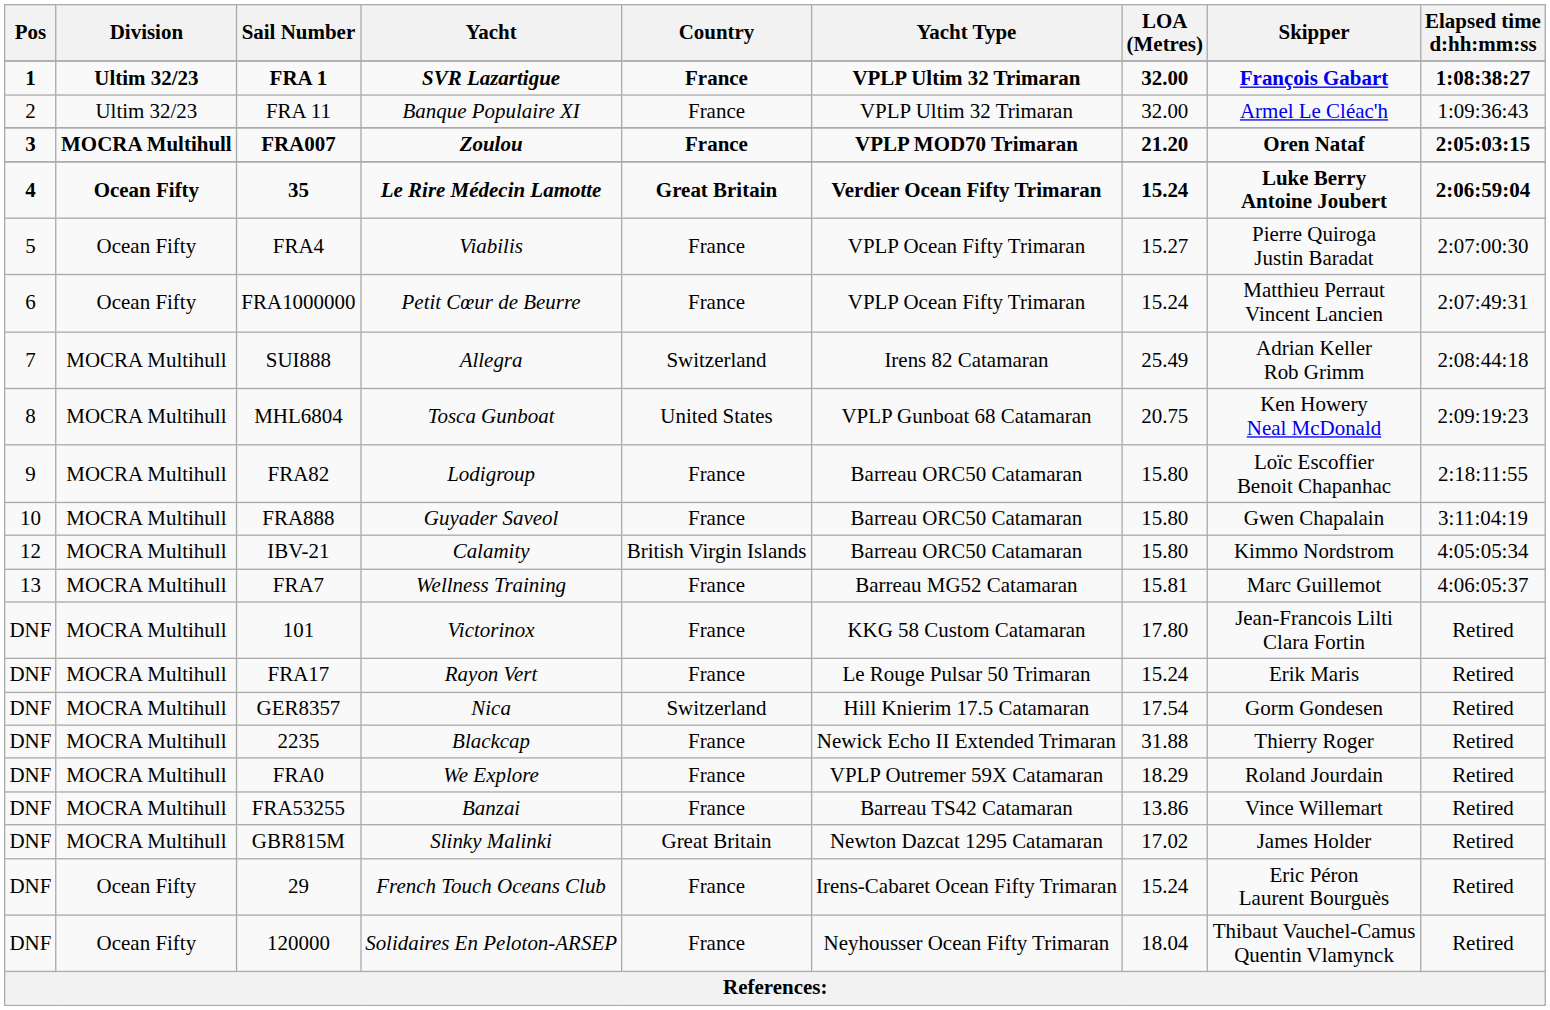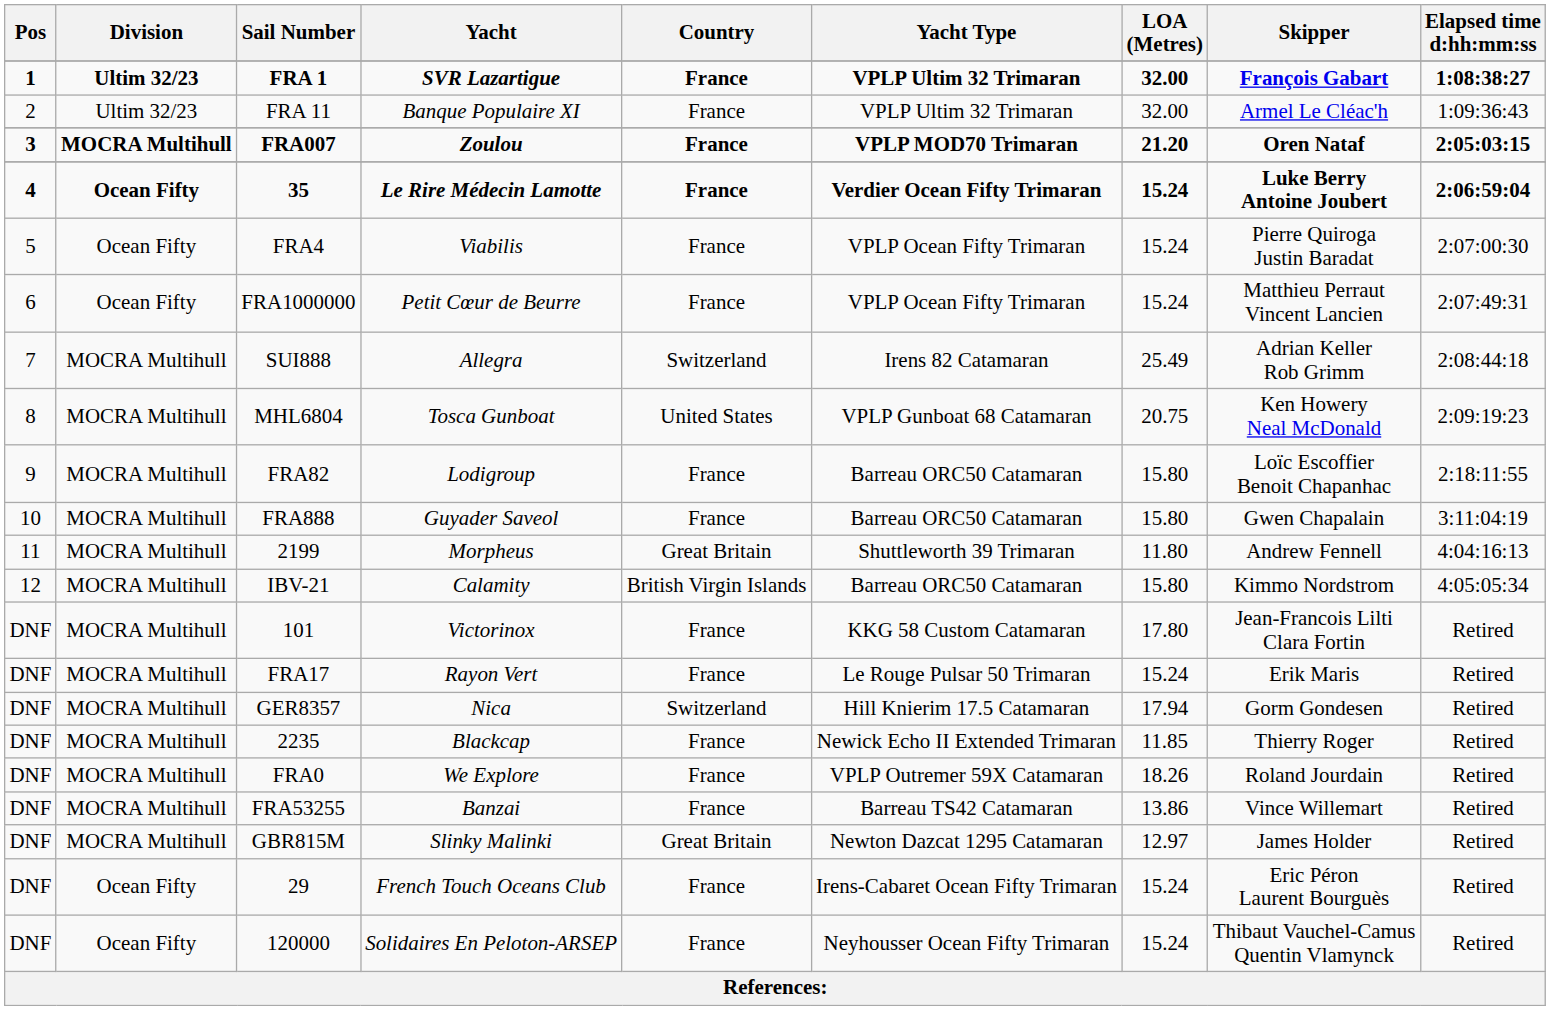 <table class="wikitable sortable" style="text-align: center;" "font-size: 100%;">
 <tr>
 <th>Pos</th>
 <th>Division</th>
 <th>Sail Number</th>
 <th>Yacht</th>
 <th>Country</th>
 <th>Yacht Type</th>
 <th>LOA<br>(Metres)</th>
 <th>Skipper</th>
 <th>Elapsed time<br>d:hh:mm:ss</th>
 </tr>
 <tr style="font-weight:bold">
 </tr>
 <tr>
 </tr>
 <tr style="font-weight:bold">
 <td>1</td>
 <td>Ultim 32/23</td>
 <td>FRA 1</td>
 <td><em>SVR Lazartigue</em></td>
 <td> France</td>
 <td>VPLP Ultim 32 Trimaran</td>
 <td>32.00</td>
 <td><a href='#'>François Gabart</a></td>
 <td>1:08:38:27</td>
 </tr>
 <tr>
 <td>2</td>
 <td>Ultim 32/23</td>
 <td>FRA 11</td>
 <td><em>Banque Populaire XI</em></td>
 <td> France</td>
 <td>VPLP Ultim 32 Trimaran</td>
 <td>32.00</td>
 <td><a href='#'>Armel Le Cléac'h</a></td>
 <td>1:09:36:43</td>
 </tr>
 <tr>
 </tr>
 <tr style="font-weight:bold">
 <td>3</td>
 <td>MOCRA Multihull</td>
 <td>FRA007</td>
 <td><em>Zoulou</em></td>
 <td> France</td>
 <td>VPLP MOD70 Trimaran</td>
 <td>21.20</td>
 <td>Oren Nataf</td>
 <td>2:05:03:15</td>
 </tr>
 <tr>
 </tr>
 <tr style="font-weight:bold">
 <td>4</td>
 <td>Ocean Fifty</td>
 <td>35</td>
 <td><em>Le Rire Médecin Lamotte</em></td>
-<td> Great Britain</td>
+<td> France</td>
 <td>Verdier Ocean Fifty Trimaran</td>
 <td>15.24</td>
 <td>Luke Berry<br>Antoine Joubert</td>
 <td>2:06:59:04</td>
 </tr>
 <tr>
 <td>5</td>
 <td>Ocean Fifty</td>
 <td>FRA4</td>
 <td><em>Viabilis</em></td>
 <td> France</td>
 <td>VPLP Ocean Fifty Trimaran</td>
-<td>15.27</td>
+<td>15.24</td>
 <td>Pierre Quiroga<br>Justin Baradat</td>
 <td>2:07:00:30</td>
 </tr>
 <tr>
 <td>6</td>
 <td>Ocean Fifty</td>
 <td>FRA1000000</td>
 <td><em>Petit Cœur de Beurre</em></td>
 <td> France</td>
 <td>VPLP Ocean Fifty Trimaran</td>
 <td>15.24</td>
 <td>Matthieu Perraut<br>Vincent Lancien</td>
 <td>2:07:49:31</td>
 </tr>
 <tr>
 <td>7</td>
 <td>MOCRA Multihull</td>
 <td>SUI888</td>
 <td><em>Allegra</em></td>
 <td> Switzerland</td>
 <td>Irens 82 Catamaran</td>
 <td>25.49</td>
 <td>Adrian Keller<br>Rob Grimm</td>
 <td>2:08:44:18</td>
 </tr>
 <tr>
 <td>8</td>
 <td>MOCRA Multihull</td>
 <td>MHL6804</td>
 <td><em>Tosca Gunboat</em></td>
 <td> United States</td>
 <td>VPLP Gunboat 68 Catamaran</td>
 <td>20.75</td>
 <td>Ken Howery<br><a href='#'>Neal McDonald</a></td>
 <td>2:09:19:23</td>
 </tr>
 <tr>
 <td>9</td>
 <td>MOCRA Multihull</td>
 <td>FRA82</td>
 <td><em>Lodigroup</em></td>
 <td> France</td>
 <td>Barreau ORC50 Catamaran</td>
 <td>15.80</td>
 <td>Loïc Escoffier<br>Benoit Chapanhac</td>
 <td>2:18:11:55</td>
 </tr>
 <tr>
 <td>10</td>
 <td>MOCRA Multihull</td>
 <td>FRA888</td>
 <td><em>Guyader Saveol</em></td>
 <td> France</td>
 <td>Barreau ORC50 Catamaran</td>
 <td>15.80</td>
 <td>Gwen Chapalain</td>
 <td>3:11:04:19</td>
 </tr>
 <tr>
+<td>11</td>
+<td>MOCRA Multihull</td>
+<td>2199</td>
+<td><em>Morpheus</em></td>
+<td> Great Britain</td>
+<td>Shuttleworth 39 Trimaran</td>
+<td>11.80</td>
+<td>Andrew Fennell</td>
+<td>4:04:16:13</td>
+</tr>
+<tr>
 <td>12</td>
 <td>MOCRA Multihull</td>
 <td>IBV-21</td>
 <td><em>Calamity</em></td>
 <td> British Virgin Islands</td>
 <td>Barreau ORC50 Catamaran</td>
 <td>15.80</td>
 <td>Kimmo Nordstrom</td>
 <td>4:05:05:34</td>
-</tr>
-<tr>
-<td>13</td>
-<td>MOCRA Multihull</td>
-<td>FRA7</td>
-<td><em>Wellness Training</em></td>
-<td> France</td>
-<td>Barreau MG52 Catamaran</td>
-<td>15.81</td>
-<td>Marc Guillemot</td>
-<td>4:06:05:37</td>
 </tr>
 <tr>
 <td>DNF</td>
 <td>MOCRA Multihull</td>
 <td>101</td>
 <td><em>Victorinox</em></td>
 <td> France</td>
 <td>KKG 58 Custom Catamaran</td>
 <td>17.80</td>
 <td>Jean-Francois Lilti<br>Clara Fortin</td>
 <td>Retired</td>
 </tr>
 <tr>
 <td>DNF</td>
 <td>MOCRA Multihull</td>
 <td>FRA17</td>
 <td><em>Rayon Vert</em></td>
 <td> France</td>
 <td>Le Rouge Pulsar 50 Trimaran</td>
 <td>15.24</td>
 <td>Erik Maris</td>
 <td>Retired</td>
 </tr>
 <tr>
 <td>DNF</td>
 <td>MOCRA Multihull</td>
 <td>GER8357</td>
 <td><em>Nica</em></td>
 <td> Switzerland</td>
 <td>Hill Knierim 17.5 Catamaran</td>
-<td>17.54</td>
+<td>17.94</td>
 <td>Gorm Gondesen</td>
 <td>Retired</td>
 </tr>
 <tr>
 <td>DNF</td>
 <td>MOCRA Multihull</td>
 <td>2235</td>
 <td><em>Blackcap</em></td>
 <td> France</td>
 <td>Newick Echo II Extended Trimaran</td>
-<td>31.88</td>
+<td>11.85</td>
 <td>Thierry Roger</td>
 <td>Retired</td>
 </tr>
 <tr>
 <td>DNF</td>
 <td>MOCRA Multihull</td>
 <td>FRA0</td>
 <td><em>We Explore</em></td>
 <td> France</td>
 <td>VPLP Outremer 59X Catamaran</td>
-<td>18.29</td>
+<td>18.26</td>
 <td>Roland Jourdain</td>
 <td>Retired</td>
 </tr>
 <tr>
 <td>DNF</td>
 <td>MOCRA Multihull</td>
 <td>FRA53255</td>
 <td><em>Banzai</em></td>
 <td> France</td>
 <td>Barreau TS42 Catamaran</td>
 <td>13.86</td>
 <td>Vince Willemart</td>
 <td>Retired</td>
 </tr>
 <tr>
 <td>DNF</td>
 <td>MOCRA Multihull</td>
 <td>GBR815M</td>
 <td><em>Slinky Malinki</em></td>
 <td> Great Britain</td>
 <td>Newton Dazcat 1295 Catamaran</td>
-<td>17.02</td>
+<td>12.97</td>
 <td>James Holder</td>
 <td>Retired</td>
 </tr>
 <tr>
 <td>DNF</td>
 <td>Ocean Fifty</td>
 <td>29</td>
 <td><em>French Touch Oceans Club</em></td>
 <td> France</td>
 <td>Irens-Cabaret Ocean Fifty Trimaran</td>
 <td>15.24</td>
 <td>Eric Péron<br>Laurent Bourguès</td>
 <td>Retired</td>
 </tr>
 <tr>
 <td>DNF</td>
 <td>Ocean Fifty</td>
 <td>120000</td>
 <td><em>Solidaires En Peloton-ARSEP</em></td>
 <td> France</td>
 <td>Neyhousser Ocean Fifty Trimaran</td>
-<td>18.04</td>
+<td>15.24</td>
 <td>Thibaut Vauchel-Camus<br>Quentin Vlamynck</td>
 <td>Retired</td>
 </tr>
 <tr>
 <th colspan=9>References:</th>
 </tr>
 </table>
